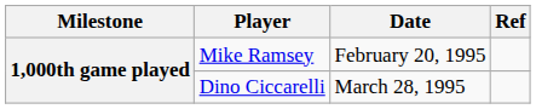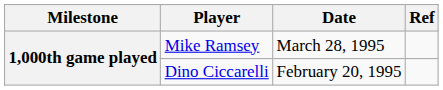 <table class="wikitable">
 <tr>
 <th scope="col">Milestone</th>
 <th scope="col">Player</th>
 <th scope="col">Date</th>
 <th scope="col">Ref</th>
 </tr>
 <tr>
 <th rowspan="2">1,000th game played</th>
 <td><a href='#'>Mike Ramsey</a></td>
-<td>February 20, 1995</td>
+<td>March 28, 1995</td>
 <td></td>
 </tr>
 <tr>
 <td><a href='#'>Dino Ciccarelli</a></td>
-<td>March 28, 1995</td>
+<td>February 20, 1995</td>
 <td></td>
 </tr>
 </table>
